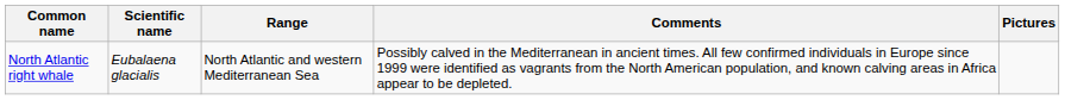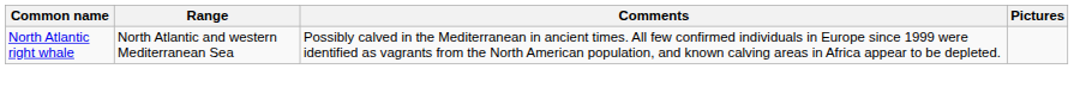 <table class="wikitable">
 <tr>
 <th>Common name</th>
-<th>Scientific name</th>
 <th>Range</th>
 <th class="unsortable">Comments</th>
 <th class="unsortable">Pictures</th>
 </tr>
 <tr>
 <td><a href='#'>North Atlantic right whale</a></td>
-<td><em>Eubalaena glacialis</em></td>
 <td>North Atlantic and western Mediterranean Sea</td>
 <td>Possibly calved in the Mediterranean in ancient times. All few confirmed individuals in Europe since 1999 were identified as vagrants from the North American population, and known calving areas in Africa appear to be depleted.</td>
 <td></td>
 </tr>
 </table>
